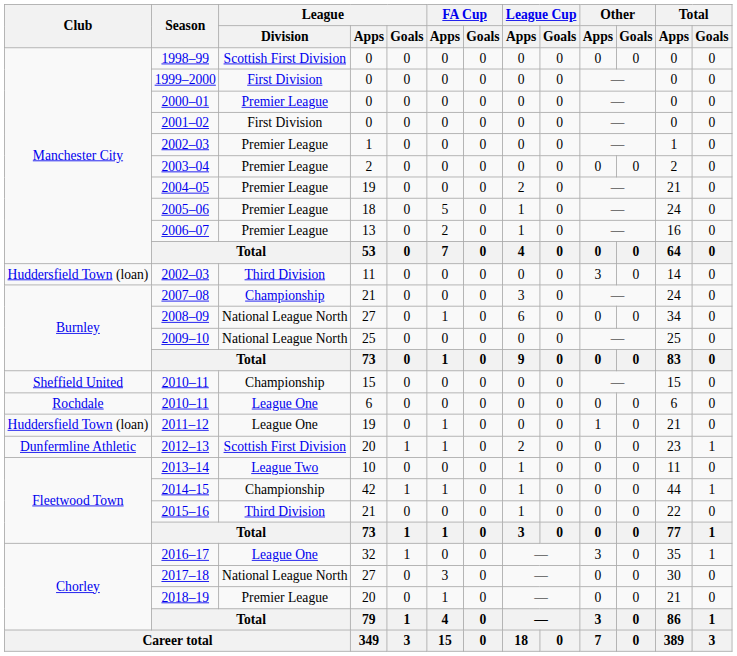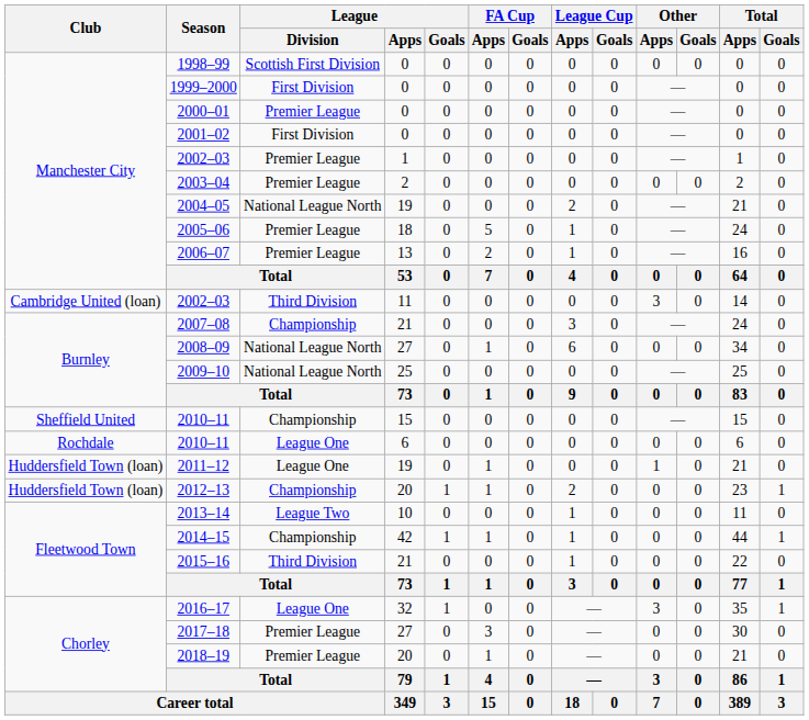 <table class="wikitable" style="text-align: center">
 <tr>
 <th rowspan="2">Club</th>
 <th rowspan="2">Season</th>
 <th colspan="3">League</th>
 <th colspan="2"><a href='#'>FA Cup</a></th>
 <th colspan="2"><a href='#'>League Cup</a></th>
 <th colspan="2">Other</th>
 <th colspan="2">Total</th>
 </tr>
 <tr>
 <th>Division</th>
 <th>Apps</th>
 <th>Goals</th>
 <th>Apps</th>
 <th>Goals</th>
 <th>Apps</th>
 <th>Goals</th>
 <th>Apps</th>
 <th>Goals</th>
 <th>Apps</th>
 <th>Goals</th>
 </tr>
 <tr>
 <td rowspan="10"><a href='#'>Manchester City</a></td>
 <td><a href='#'>1998–99</a></td>
 <td><a href='#'>Scottish First Division</a></td>
 <td>0</td>
 <td>0</td>
 <td>0</td>
 <td>0</td>
 <td>0</td>
 <td>0</td>
 <td>0</td>
 <td>0</td>
 <td>0</td>
 <td>0</td>
 </tr>
 <tr>
 <td><a href='#'>1999–2000</a></td>
 <td><a href='#'>First Division</a></td>
 <td>0</td>
 <td>0</td>
 <td>0</td>
 <td>0</td>
 <td>0</td>
 <td>0</td>
 <td colspan="2">—</td>
 <td>0</td>
 <td>0</td>
 </tr>
 <tr>
 <td><a href='#'>2000–01</a></td>
 <td><a href='#'>Premier League</a></td>
 <td>0</td>
 <td>0</td>
 <td>0</td>
 <td>0</td>
 <td>0</td>
 <td>0</td>
 <td colspan="2">—</td>
 <td>0</td>
 <td>0</td>
 </tr>
 <tr>
 <td><a href='#'>2001–02</a></td>
 <td>First Division</td>
 <td>0</td>
 <td>0</td>
 <td>0</td>
 <td>0</td>
 <td>0</td>
 <td>0</td>
 <td colspan="2">—</td>
 <td>0</td>
 <td>0</td>
 </tr>
 <tr>
 <td><a href='#'>2002–03</a></td>
 <td>Premier League</td>
 <td>1</td>
 <td>0</td>
 <td>0</td>
 <td>0</td>
 <td>0</td>
 <td>0</td>
 <td colspan="2">—</td>
 <td>1</td>
 <td>0</td>
 </tr>
 <tr>
 <td><a href='#'>2003–04</a></td>
 <td>Premier League</td>
 <td>2</td>
 <td>0</td>
 <td>0</td>
 <td>0</td>
 <td>0</td>
 <td>0</td>
 <td>0</td>
 <td>0</td>
 <td>2</td>
 <td>0</td>
 </tr>
 <tr>
 <td><a href='#'>2004–05</a></td>
-<td>Premier League</td>
+<td>National League North</td>
 <td>19</td>
 <td>0</td>
 <td>0</td>
 <td>0</td>
 <td>2</td>
 <td>0</td>
 <td colspan="2">—</td>
 <td>21</td>
 <td>0</td>
 </tr>
 <tr>
 <td><a href='#'>2005–06</a></td>
 <td>Premier League</td>
 <td>18</td>
 <td>0</td>
 <td>5</td>
 <td>0</td>
 <td>1</td>
 <td>0</td>
 <td colspan="2">—</td>
 <td>24</td>
 <td>0</td>
 </tr>
 <tr>
 <td><a href='#'>2006–07</a></td>
 <td>Premier League</td>
 <td>13</td>
 <td>0</td>
 <td>2</td>
 <td>0</td>
 <td>1</td>
 <td>0</td>
 <td colspan="2">—</td>
 <td>16</td>
 <td>0</td>
 </tr>
 <tr>
 <th colspan="2">Total</th>
 <th>53</th>
 <th>0</th>
 <th>7</th>
 <th>0</th>
 <th>4</th>
 <th>0</th>
 <th>0</th>
 <th>0</th>
 <th>64</th>
 <th>0</th>
 </tr>
 <tr>
-<td><a href='#'>Huddersfield Town</a> (loan)</td>
+<td><a href='#'>Cambridge United</a> (loan)</td>
 <td><a href='#'>2002–03</a></td>
 <td><a href='#'>Third Division</a></td>
 <td>11</td>
 <td>0</td>
 <td>0</td>
 <td>0</td>
 <td>0</td>
 <td>0</td>
 <td>3</td>
 <td>0</td>
 <td>14</td>
 <td>0</td>
 </tr>
 <tr>
 <td rowspan="4"><a href='#'>Burnley</a></td>
 <td><a href='#'>2007–08</a></td>
 <td><a href='#'>Championship</a></td>
 <td>21</td>
 <td>0</td>
 <td>0</td>
 <td>0</td>
 <td>3</td>
 <td>0</td>
 <td colspan="2">—</td>
 <td>24</td>
 <td>0</td>
 </tr>
 <tr>
 <td><a href='#'>2008–09</a></td>
 <td>National League North</td>
 <td>27</td>
 <td>0</td>
 <td>1</td>
 <td>0</td>
 <td>6</td>
 <td>0</td>
 <td>0</td>
 <td>0</td>
 <td>34</td>
 <td>0</td>
 </tr>
 <tr>
 <td><a href='#'>2009–10</a></td>
 <td>National League North</td>
 <td>25</td>
 <td>0</td>
 <td>0</td>
 <td>0</td>
 <td>0</td>
 <td>0</td>
 <td colspan="2">—</td>
 <td>25</td>
 <td>0</td>
 </tr>
 <tr>
 <th colspan="2">Total</th>
 <th>73</th>
 <th>0</th>
 <th>1</th>
 <th>0</th>
 <th>9</th>
 <th>0</th>
 <th>0</th>
 <th>0</th>
 <th>83</th>
 <th>0</th>
 </tr>
 <tr>
 <td rowspan="1" valign=center><a href='#'>Sheffield United</a></td>
 <td><a href='#'>2010–11</a></td>
 <td>Championship</td>
 <td>15</td>
 <td>0</td>
 <td>0</td>
 <td>0</td>
 <td>0</td>
 <td>0</td>
 <td colspan="2">—</td>
 <td>15</td>
 <td>0</td>
 </tr>
 <tr>
 <td rowspan="1" valign=center><a href='#'>Rochdale</a></td>
 <td><a href='#'>2010–11</a></td>
 <td><a href='#'>League One</a></td>
 <td>6</td>
 <td>0</td>
 <td>0</td>
 <td>0</td>
 <td>0</td>
 <td>0</td>
 <td>0</td>
 <td>0</td>
 <td>6</td>
 <td>0</td>
 </tr>
 <tr>
 <td><a href='#'>Huddersfield Town</a> (loan)</td>
 <td><a href='#'>2011–12</a></td>
 <td>League One</td>
 <td>19</td>
 <td>0</td>
 <td>1</td>
 <td>0</td>
 <td>0</td>
 <td>0</td>
 <td>1</td>
 <td>0</td>
 <td>21</td>
 <td>0</td>
 </tr>
 <tr>
-<td><a href='#'>Dunfermline Athletic</a></td>
+<td><a href='#'>Huddersfield Town</a> (loan)</td>
 <td><a href='#'>2012–13</a></td>
-<td><a href='#'>Scottish First Division</a></td>
+<td><a href='#'>Championship</a></td>
 <td>20</td>
 <td>1</td>
 <td>1</td>
 <td>0</td>
 <td>2</td>
 <td>0</td>
 <td>0</td>
 <td>0</td>
 <td>23</td>
 <td>1</td>
 </tr>
 <tr>
 <td rowspan="4"><a href='#'>Fleetwood Town</a></td>
 <td><a href='#'>2013–14</a></td>
 <td><a href='#'>League Two</a></td>
 <td>10</td>
 <td>0</td>
 <td>0</td>
 <td>0</td>
 <td>1</td>
 <td>0</td>
 <td>0</td>
 <td>0</td>
 <td>11</td>
 <td>0</td>
 </tr>
 <tr>
 <td><a href='#'>2014–15</a></td>
 <td>Championship</td>
 <td>42</td>
 <td>1</td>
 <td>1</td>
 <td>0</td>
 <td>1</td>
 <td>0</td>
 <td>0</td>
 <td>0</td>
 <td>44</td>
 <td>1</td>
 </tr>
 <tr>
 <td><a href='#'>2015–16</a></td>
 <td><a href='#'>Third Division</a></td>
 <td>21</td>
 <td>0</td>
 <td>0</td>
 <td>0</td>
 <td>1</td>
 <td>0</td>
 <td>0</td>
 <td>0</td>
 <td>22</td>
 <td>0</td>
 </tr>
 <tr>
 <th colspan="2">Total</th>
 <th>73</th>
 <th>1</th>
 <th>1</th>
 <th>0</th>
 <th>3</th>
 <th>0</th>
 <th>0</th>
 <th>0</th>
 <th>77</th>
 <th>1</th>
 </tr>
 <tr>
 <td rowspan="4"><a href='#'>Chorley</a></td>
 <td><a href='#'>2016–17</a></td>
 <td><a href='#'>League One</a></td>
 <td>32</td>
 <td>1</td>
 <td>0</td>
 <td>0</td>
 <td colspan="2">—</td>
 <td>3</td>
 <td>0</td>
 <td>35</td>
 <td>1</td>
 </tr>
 <tr>
 <td><a href='#'>2017–18</a></td>
-<td>National League North</td>
+<td>Premier League</td>
 <td>27</td>
 <td>0</td>
 <td>3</td>
 <td>0</td>
 <td colspan="2">—</td>
 <td>0</td>
 <td>0</td>
 <td>30</td>
 <td>0</td>
 </tr>
 <tr>
 <td><a href='#'>2018–19</a></td>
 <td>Premier League</td>
 <td>20</td>
 <td>0</td>
 <td>1</td>
 <td>0</td>
 <td colspan="2">—</td>
 <td>0</td>
 <td>0</td>
 <td>21</td>
 <td>0</td>
 </tr>
 <tr>
 <th colspan="2">Total</th>
 <th>79</th>
 <th>1</th>
 <th>4</th>
 <th>0</th>
 <th colspan="2">—</th>
 <th>3</th>
 <th>0</th>
 <th>86</th>
 <th>1</th>
 </tr>
 <tr>
 <th colspan="3">Career total</th>
 <th>349</th>
 <th>3</th>
 <th>15</th>
 <th>0</th>
 <th>18</th>
 <th>0</th>
 <th>7</th>
 <th>0</th>
 <th>389</th>
 <th>3</th>
 </tr>
 </table>
